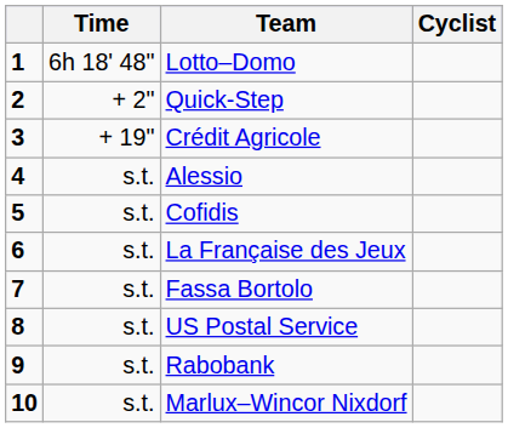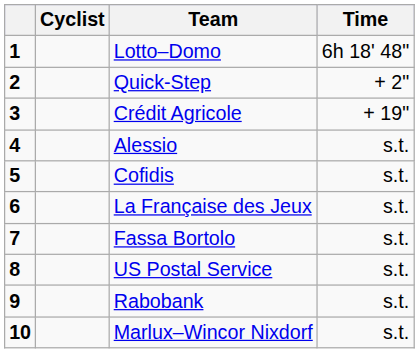 <table class="wikitable">
 <tr style="background:#ccccff;">
 <th></th>
+<th>Cyclist</th>
+<th>Team</th>
 <th>Time</th>
-<th>Team</th>
-<th>Cyclist</th>
 </tr>
 <tr>
 <td><strong>1</strong></td>
+<td></td>
+<td><a href='#'>Lotto–Domo</a></td>
 <td align=right>6h 18' 48"</td>
-<td><a href='#'>Lotto–Domo</a></td>
-<td></td>
 </tr>
 <tr>
 <td><strong>2</strong></td>
+<td></td>
+<td><a href='#'>Quick-Step</a></td>
 <td align=right>+ 2"</td>
-<td><a href='#'>Quick-Step</a></td>
-<td></td>
 </tr>
 <tr>
 <td><strong>3</strong></td>
+<td></td>
+<td><a href='#'>Crédit Agricole</a></td>
 <td align=right>+ 19"</td>
-<td><a href='#'>Crédit Agricole</a></td>
-<td></td>
 </tr>
 <tr>
 <td><strong>4</strong></td>
+<td></td>
+<td><a href='#'>Alessio</a></td>
 <td align=right>s.t.</td>
-<td><a href='#'>Alessio</a></td>
-<td></td>
 </tr>
 <tr>
 <td><strong>5</strong></td>
+<td></td>
+<td><a href='#'>Cofidis</a></td>
 <td align=right>s.t.</td>
-<td><a href='#'>Cofidis</a></td>
-<td></td>
 </tr>
 <tr>
 <td><strong>6</strong></td>
+<td></td>
+<td><a href='#'>La Française des Jeux</a></td>
 <td align=right>s.t.</td>
-<td><a href='#'>La Française des Jeux</a></td>
-<td></td>
 </tr>
 <tr>
 <td><strong>7</strong></td>
+<td></td>
+<td><a href='#'>Fassa Bortolo</a></td>
 <td align=right>s.t.</td>
-<td><a href='#'>Fassa Bortolo</a></td>
-<td></td>
 </tr>
 <tr>
 <td><strong>8</strong></td>
+<td></td>
+<td><a href='#'>US Postal Service</a></td>
 <td align=right>s.t.</td>
-<td><a href='#'>US Postal Service</a></td>
-<td></td>
 </tr>
 <tr>
 <td><strong>9</strong></td>
+<td></td>
+<td><a href='#'>Rabobank</a></td>
 <td align=right>s.t.</td>
-<td><a href='#'>Rabobank</a></td>
-<td></td>
 </tr>
 <tr>
 <td><strong>10</strong></td>
+<td></td>
+<td><a href='#'>Marlux–Wincor Nixdorf</a></td>
 <td align=right>s.t.</td>
-<td><a href='#'>Marlux–Wincor Nixdorf</a></td>
-<td></td>
 </tr>
 </table>
